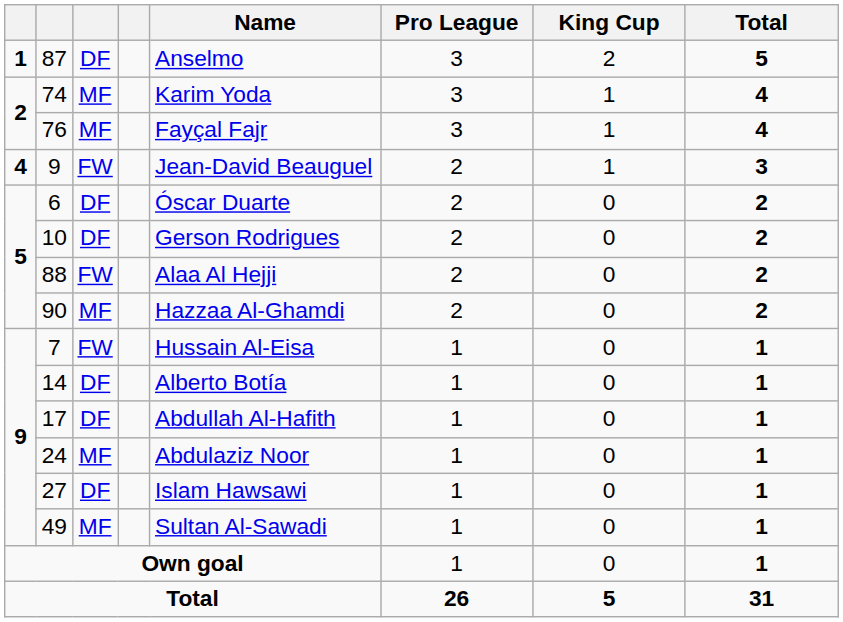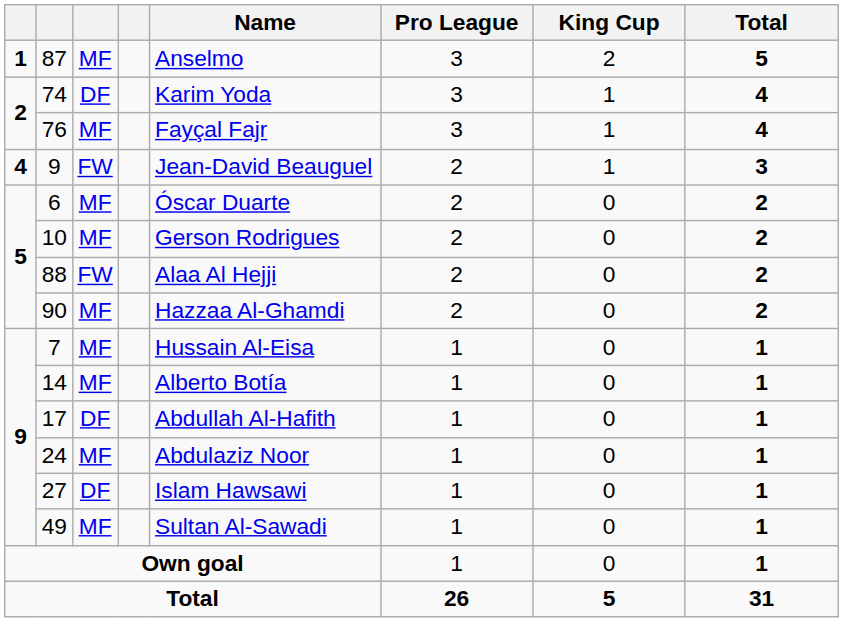 <table class="wikitable" style="text-align:center">
 <tr>
 <th width=15></th>
 <th width=15></th>
 <th width=15></th>
 <th width=15></th>
 <th width=155>Name</th>
 <th width=100>Pro League</th>
 <th width=100>King Cup</th>
 <th width=100>Total</th>
 </tr>
 <tr>
 <td><strong>1</strong></td>
 <td>87</td>
-<td><a href='#'>DF</a></td>
+<td><a href='#'>MF</a></td>
 <td></td>
 <td align=left><a href='#'>Anselmo</a></td>
 <td>3</td>
 <td>2</td>
 <td><strong>5</strong></td>
 </tr>
 <tr>
 <td rowspan=2><strong>2</strong></td>
 <td>74</td>
-<td><a href='#'>MF</a></td>
+<td><a href='#'>DF</a></td>
 <td></td>
 <td align=left><a href='#'>Karim Yoda</a></td>
 <td>3</td>
 <td>1</td>
 <td><strong>4</strong></td>
 </tr>
 <tr>
 <td>76</td>
 <td><a href='#'>MF</a></td>
 <td></td>
 <td align=left><a href='#'>Fayçal Fajr</a></td>
 <td>3</td>
 <td>1</td>
 <td><strong>4</strong></td>
 </tr>
 <tr>
 <td><strong>4</strong></td>
 <td>9</td>
 <td><a href='#'>FW</a></td>
 <td></td>
 <td align=left><a href='#'>Jean-David Beauguel</a></td>
 <td>2</td>
 <td>1</td>
 <td><strong>3</strong></td>
 </tr>
 <tr>
 <td rowspan=4><strong>5</strong></td>
 <td>6</td>
-<td><a href='#'>DF</a></td>
+<td><a href='#'>MF</a></td>
 <td></td>
 <td align=left><a href='#'>Óscar Duarte</a></td>
 <td>2</td>
 <td>0</td>
 <td><strong>2</strong></td>
 </tr>
 <tr>
 <td>10</td>
-<td><a href='#'>DF</a></td>
+<td><a href='#'>MF</a></td>
 <td></td>
 <td align=left><a href='#'>Gerson Rodrigues</a></td>
 <td>2</td>
 <td>0</td>
 <td><strong>2</strong></td>
 </tr>
 <tr>
 <td>88</td>
 <td><a href='#'>FW</a></td>
 <td></td>
 <td align=left><a href='#'>Alaa Al Hejji</a></td>
 <td>2</td>
 <td>0</td>
 <td><strong>2</strong></td>
 </tr>
 <tr>
 <td>90</td>
 <td><a href='#'>MF</a></td>
 <td></td>
 <td align=left><a href='#'>Hazzaa Al-Ghamdi</a></td>
 <td>2</td>
 <td>0</td>
 <td><strong>2</strong></td>
 </tr>
 <tr>
 <td rowspan=6><strong>9</strong></td>
 <td>7</td>
-<td><a href='#'>FW</a></td>
+<td><a href='#'>MF</a></td>
 <td></td>
 <td align=left><a href='#'>Hussain Al-Eisa</a></td>
 <td>1</td>
 <td>0</td>
 <td><strong>1</strong></td>
 </tr>
 <tr>
 <td>14</td>
-<td><a href='#'>DF</a></td>
+<td><a href='#'>MF</a></td>
 <td></td>
 <td align=left><a href='#'>Alberto Botía</a></td>
 <td>1</td>
 <td>0</td>
 <td><strong>1</strong></td>
 </tr>
 <tr>
 <td>17</td>
 <td><a href='#'>DF</a></td>
 <td></td>
 <td align=left><a href='#'>Abdullah Al-Hafith</a></td>
 <td>1</td>
 <td>0</td>
 <td><strong>1</strong></td>
 </tr>
 <tr>
 <td>24</td>
 <td><a href='#'>MF</a></td>
 <td></td>
 <td align=left><a href='#'>Abdulaziz Noor</a></td>
 <td>1</td>
 <td>0</td>
 <td><strong>1</strong></td>
 </tr>
 <tr>
 <td>27</td>
 <td><a href='#'>DF</a></td>
 <td></td>
 <td align=left><a href='#'>Islam Hawsawi</a></td>
 <td>1</td>
 <td>0</td>
 <td><strong>1</strong></td>
 </tr>
 <tr>
 <td>49</td>
 <td><a href='#'>MF</a></td>
 <td></td>
 <td align=left><a href='#'>Sultan Al-Sawadi</a></td>
 <td>1</td>
 <td>0</td>
 <td><strong>1</strong></td>
 </tr>
 <tr>
 <td colspan=5><strong>Own goal</strong></td>
 <td>1</td>
 <td>0</td>
 <td><strong>1</strong></td>
 </tr>
 <tr>
 <td colspan=5><strong>Total</strong></td>
 <td><strong>26</strong></td>
 <td><strong>5</strong></td>
 <td><strong>31</strong></td>
 </tr>
 </table>
